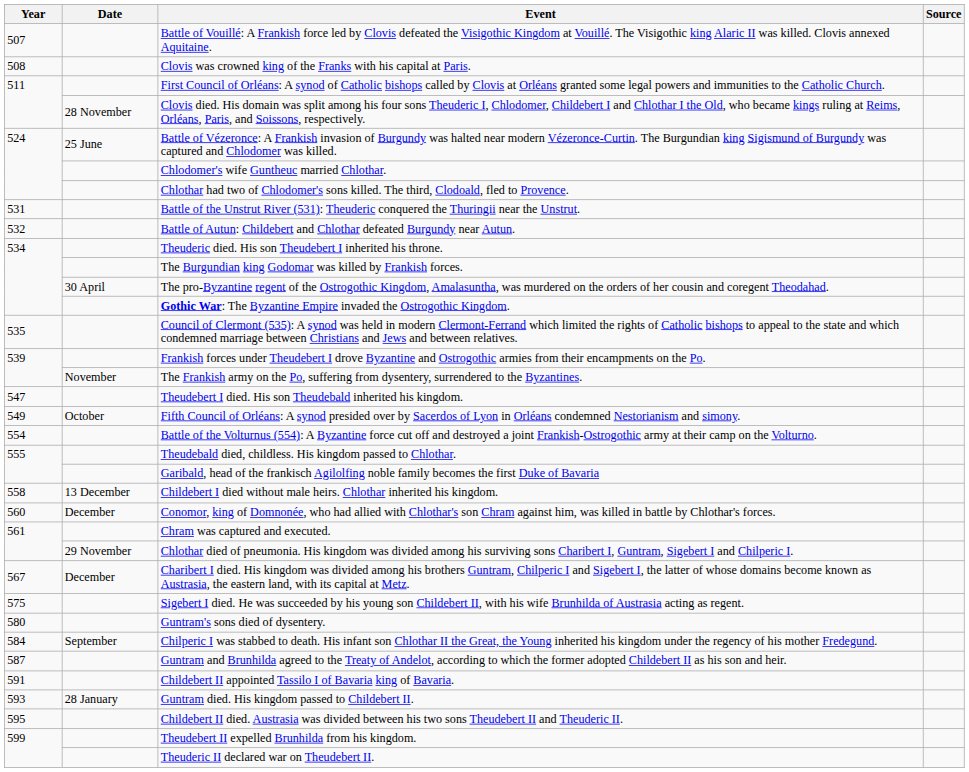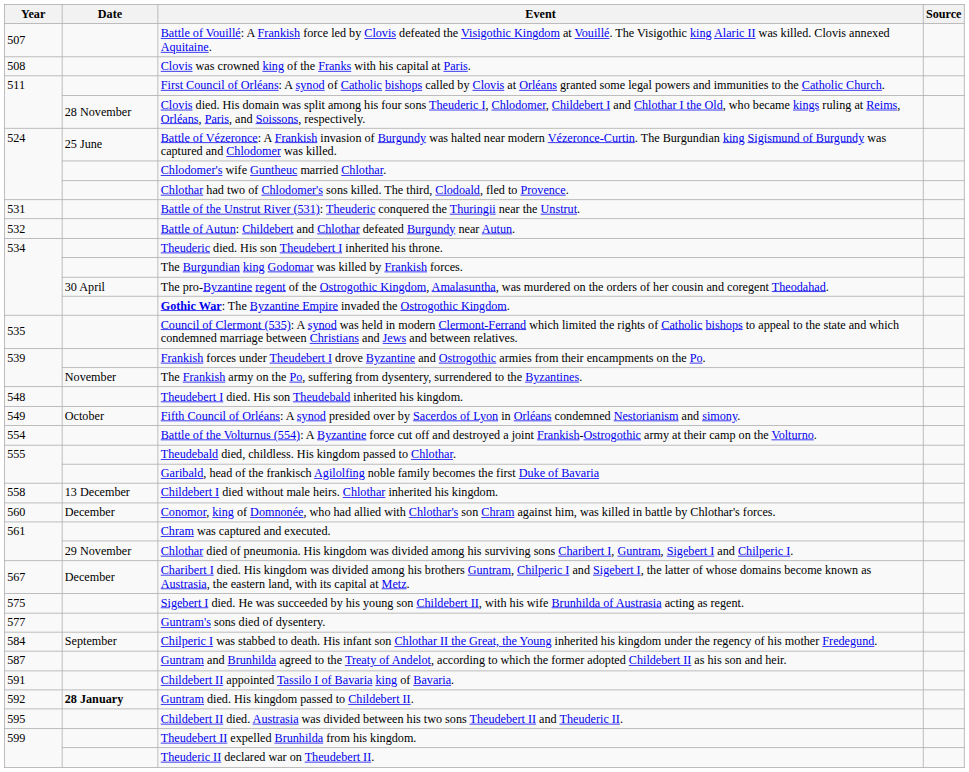 <table class="wikitable" width="100%">
 <tr>
 <th style="width:6%">Year</th>
 <th style="width:10%">Date</th>
 <th>Event</th>
 <th>Source</th>
 </tr>
 <tr>
 <td>507</td>
 <td></td>
 <td><a href='#'>Battle of Vouillé</a>: A <a href='#'>Frankish</a> force led by <a href='#'>Clovis</a> defeated the <a href='#'>Visigothic Kingdom</a> at <a href='#'>Vouillé</a>.  The Visigothic <a href='#'>king</a> <a href='#'>Alaric II</a> was killed.  Clovis annexed <a href='#'>Aquitaine</a>.</td>
 <td></td>
 </tr>
 <tr>
 <td>508</td>
 <td></td>
 <td><a href='#'>Clovis</a> was crowned <a href='#'>king</a> of the <a href='#'>Franks</a> with his capital at <a href='#'>Paris</a>.</td>
 <td></td>
 </tr>
 <tr>
 <td rowspan="2" valign="top">511</td>
 <td></td>
 <td><a href='#'>First Council of Orléans</a>: A <a href='#'>synod</a> of <a href='#'>Catholic</a> <a href='#'>bishops</a> called by <a href='#'>Clovis</a> at <a href='#'>Orléans</a> granted some legal powers and immunities to the <a href='#'>Catholic Church</a>.</td>
 <td></td>
 </tr>
 <tr>
 <td>28 November</td>
 <td><a href='#'>Clovis</a> died.  His domain was split among his four sons <a href='#'>Theuderic I</a>, <a href='#'>Chlodomer</a>, <a href='#'>Childebert I</a> and <a href='#'>Chlothar I the Old</a>, who became <a href='#'>kings</a> ruling at <a href='#'>Reims</a>, <a href='#'>Orléans</a>, <a href='#'>Paris</a>, and <a href='#'>Soissons</a>, respectively.</td>
 <td></td>
 </tr>
 <tr>
 <td rowspan="3" valign="top">524</td>
 <td>25 June</td>
 <td><a href='#'>Battle of Vézeronce</a>: A <a href='#'>Frankish</a> invasion of <a href='#'>Burgundy</a> was halted near modern <a href='#'>Vézeronce-Curtin</a>.  The Burgundian <a href='#'>king</a> <a href='#'>Sigismund of Burgundy</a> was captured and <a href='#'>Chlodomer</a> was killed.</td>
 <td></td>
 </tr>
 <tr>
 <td></td>
 <td><a href='#'>Chlodomer's</a> wife <a href='#'>Guntheuc</a> married <a href='#'>Chlothar</a>.</td>
 <td></td>
 </tr>
 <tr>
 <td></td>
 <td><a href='#'>Chlothar</a> had two of <a href='#'>Chlodomer's</a> sons killed.  The third, <a href='#'>Clodoald</a>, fled to <a href='#'>Provence</a>.</td>
 <td></td>
 </tr>
 <tr>
 <td>531</td>
 <td></td>
 <td><a href='#'>Battle of the Unstrut River (531)</a>: <a href='#'>Theuderic</a> conquered the <a href='#'>Thuringii</a> near the <a href='#'>Unstrut</a>.</td>
 <td></td>
 </tr>
 <tr>
 <td>532</td>
 <td></td>
 <td><a href='#'>Battle of Autun</a>: <a href='#'>Childebert</a> and <a href='#'>Chlothar</a> defeated <a href='#'>Burgundy</a> near <a href='#'>Autun</a>.</td>
 <td></td>
 </tr>
 <tr>
 <td rowspan="4" valign="top">534</td>
 <td></td>
 <td><a href='#'>Theuderic</a> died.  His son <a href='#'>Theudebert I</a> inherited his throne.</td>
 <td></td>
 </tr>
 <tr>
 <td></td>
 <td>The <a href='#'>Burgundian</a> <a href='#'>king</a> <a href='#'>Godomar</a> was killed by <a href='#'>Frankish</a> forces.</td>
 <td></td>
 </tr>
 <tr>
 <td>30 April</td>
 <td>The pro-<a href='#'>Byzantine</a> <a href='#'>regent</a> of the <a href='#'>Ostrogothic Kingdom</a>, <a href='#'>Amalasuntha</a>, was murdered on the orders of her cousin and coregent <a href='#'>Theodahad</a>.</td>
 <td></td>
 </tr>
 <tr>
 <td></td>
 <td><a href='#'><strong>Gothic War</strong></a>: The <a href='#'>Byzantine Empire</a> invaded the <a href='#'>Ostrogothic Kingdom</a>.</td>
 <td></td>
 </tr>
 <tr>
 <td>535</td>
 <td></td>
 <td><a href='#'>Council of Clermont (535)</a>: A <a href='#'>synod</a> was held in modern <a href='#'>Clermont-Ferrand</a> which limited the rights of <a href='#'>Catholic</a> <a href='#'>bishops</a> to appeal to the state and which condemned marriage between <a href='#'>Christians</a> and <a href='#'>Jews</a> and between relatives.</td>
 <td></td>
 </tr>
 <tr>
 <td rowspan="2" valign="top">539</td>
 <td></td>
 <td><a href='#'>Frankish</a> forces under <a href='#'>Theudebert I</a> drove <a href='#'>Byzantine</a> and <a href='#'>Ostrogothic</a> armies from their encampments on the <a href='#'>Po</a>.</td>
 <td></td>
 </tr>
 <tr>
 <td>November</td>
 <td>The <a href='#'>Frankish</a> army on the <a href='#'>Po</a>, suffering from dysentery, surrendered to the <a href='#'>Byzantines</a>.</td>
 <td></td>
 </tr>
 <tr>
-<td>547</td>
+<td>548</td>
 <td></td>
 <td><a href='#'>Theudebert I</a> died.  His son <a href='#'>Theudebald</a> inherited his kingdom.</td>
 <td></td>
 </tr>
 <tr>
 <td>549</td>
 <td>October</td>
 <td><a href='#'>Fifth Council of Orléans</a>: A <a href='#'>synod</a> presided over by <a href='#'>Sacerdos of Lyon</a> in <a href='#'>Orléans</a> condemned <a href='#'>Nestorianism</a> and <a href='#'>simony</a>.</td>
 <td></td>
 </tr>
 <tr>
 <td>554</td>
 <td></td>
 <td><a href='#'>Battle of the Volturnus (554)</a>: A <a href='#'>Byzantine</a> force cut off and destroyed a joint <a href='#'>Frankish</a>-<a href='#'>Ostrogothic</a> army at their camp on the <a href='#'>Volturno</a>.</td>
 <td></td>
 </tr>
 <tr>
 <td rowspan="2" valign="top">555</td>
 <td></td>
 <td><a href='#'>Theudebald</a> died, childless.  His kingdom passed to <a href='#'>Chlothar</a>.</td>
 <td></td>
 </tr>
 <tr>
 <td></td>
 <td><a href='#'>Garibald</a>, head of the frankisch <a href='#'>Agilolfing</a> noble family becomes the first <a href='#'>Duke of Bavaria</a></td>
 <td></td>
 </tr>
 <tr>
 <td>558</td>
 <td>13 December</td>
 <td><a href='#'>Childebert I</a> died without male heirs. <a href='#'>Chlothar</a> inherited his kingdom.</td>
 <td></td>
 </tr>
 <tr>
 <td>560</td>
 <td>December</td>
 <td><a href='#'>Conomor</a>, <a href='#'>king</a> of <a href='#'>Domnonée</a>, who had allied with <a href='#'>Chlothar's</a> son <a href='#'>Chram</a> against him, was killed in battle by Chlothar's forces.</td>
 <td></td>
 </tr>
 <tr>
 <td rowspan="2" valign="top">561</td>
 <td></td>
 <td><a href='#'>Chram</a> was captured and executed.</td>
 <td></td>
 </tr>
 <tr>
 <td>29 November</td>
 <td><a href='#'>Chlothar</a> died of pneumonia.  His kingdom was divided among his surviving sons <a href='#'>Charibert I</a>, <a href='#'>Guntram</a>, <a href='#'>Sigebert I</a> and <a href='#'>Chilperic I</a>.</td>
 <td></td>
 </tr>
 <tr>
 <td>567</td>
 <td>December</td>
 <td><a href='#'>Charibert I</a> died.  His kingdom was divided among his brothers <a href='#'>Guntram</a>, <a href='#'>Chilperic I</a> and <a href='#'>Sigebert I</a>, the latter of whose domains become known as <a href='#'>Austrasia</a>, the eastern land, with its capital at <a href='#'>Metz</a>.</td>
 <td></td>
 </tr>
 <tr>
 <td>575</td>
 <td></td>
 <td><a href='#'>Sigebert I</a> died.  He was succeeded by his young son <a href='#'>Childebert II</a>, with his wife <a href='#'>Brunhilda of Austrasia</a> acting as regent.</td>
 <td></td>
 </tr>
 <tr>
-<td>580</td>
+<td>577</td>
 <td></td>
 <td><a href='#'>Guntram's</a> sons died of dysentery.</td>
 <td></td>
 </tr>
 <tr>
 <td>584</td>
 <td>September</td>
 <td><a href='#'>Chilperic I</a> was stabbed to death.  His infant son <a href='#'>Chlothar II the Great, the Young</a> inherited his kingdom under the regency of his mother <a href='#'>Fredegund</a>.</td>
 <td></td>
 </tr>
 <tr>
 <td>587</td>
 <td></td>
 <td><a href='#'>Guntram</a> and <a href='#'>Brunhilda</a> agreed to the <a href='#'>Treaty of Andelot</a>, according to which the former adopted <a href='#'>Childebert II</a> as his son and heir.</td>
 <td></td>
 </tr>
 <tr>
 <td>591</td>
 <td></td>
 <td><a href='#'>Childebert II</a> appointed <a href='#'>Tassilo I of Bavaria</a> <a href='#'>king</a> of <a href='#'>Bavaria</a>.</td>
 <td></td>
 </tr>
 <tr>
-<td>593</td>
-<td>28 January</td>
+<td>592</td>
+<td><strong>28 January</strong></td>
 <td><a href='#'>Guntram</a> died.  His kingdom passed to <a href='#'>Childebert II</a>.</td>
 <td></td>
 </tr>
 <tr>
 <td>595</td>
 <td></td>
 <td><a href='#'>Childebert II</a> died. <a href='#'>Austrasia</a> was divided between his two sons <a href='#'>Theudebert II</a> and <a href='#'>Theuderic II</a>.</td>
 <td></td>
 </tr>
 <tr>
 <td rowspan="2" valign="top">599</td>
 <td></td>
 <td><a href='#'>Theudebert II</a> expelled <a href='#'>Brunhilda</a> from his kingdom.</td>
 <td></td>
 </tr>
 <tr>
 <td></td>
 <td><a href='#'>Theuderic II</a> declared war on <a href='#'>Theudebert II</a>.</td>
 <td></td>
 </tr>
 </table>
